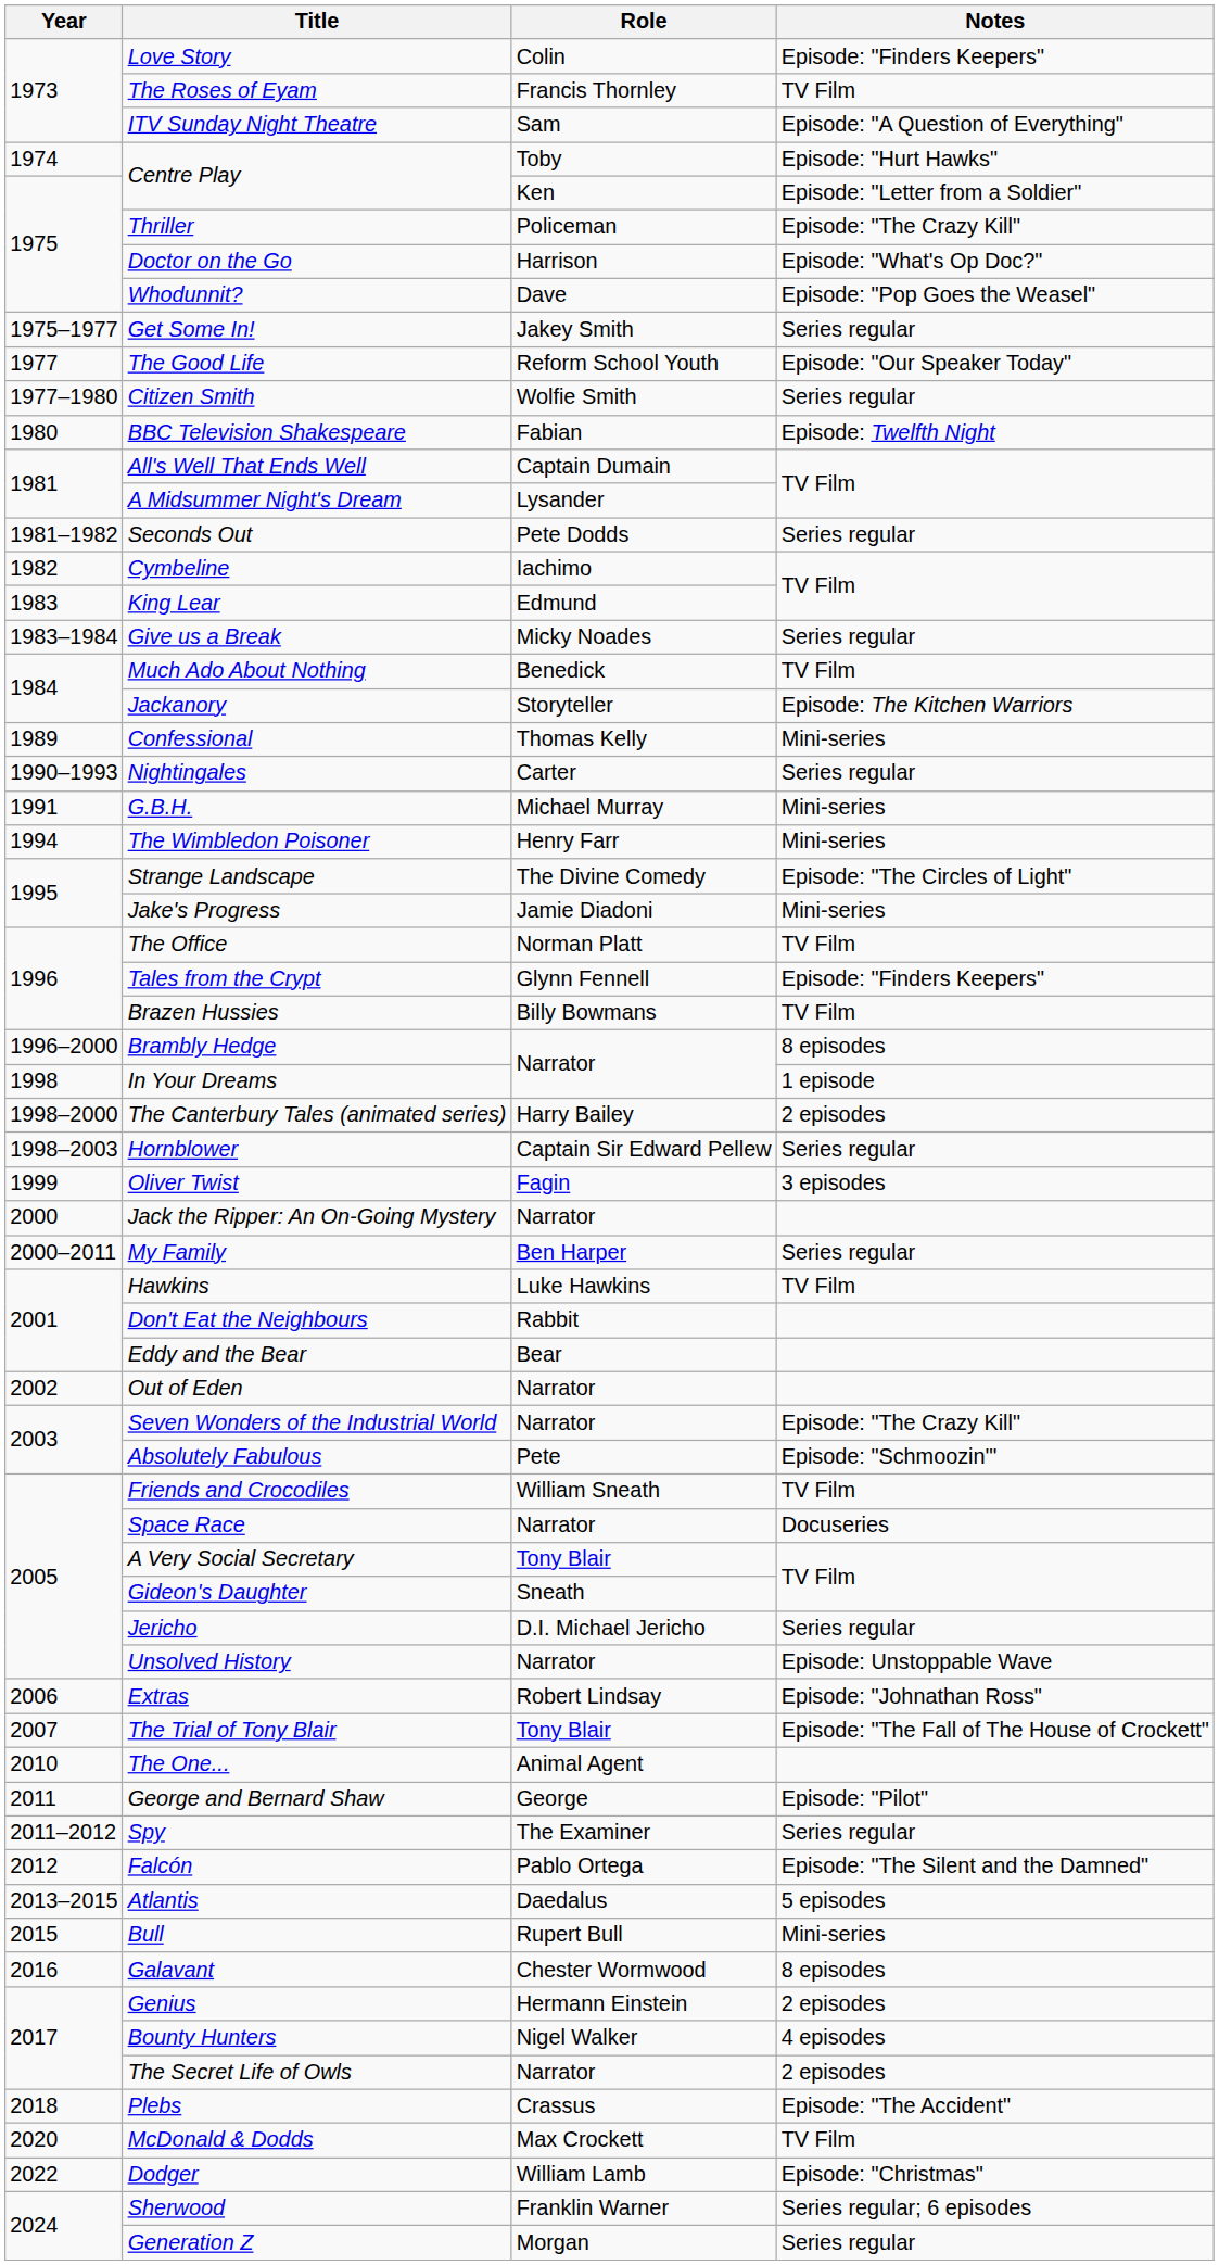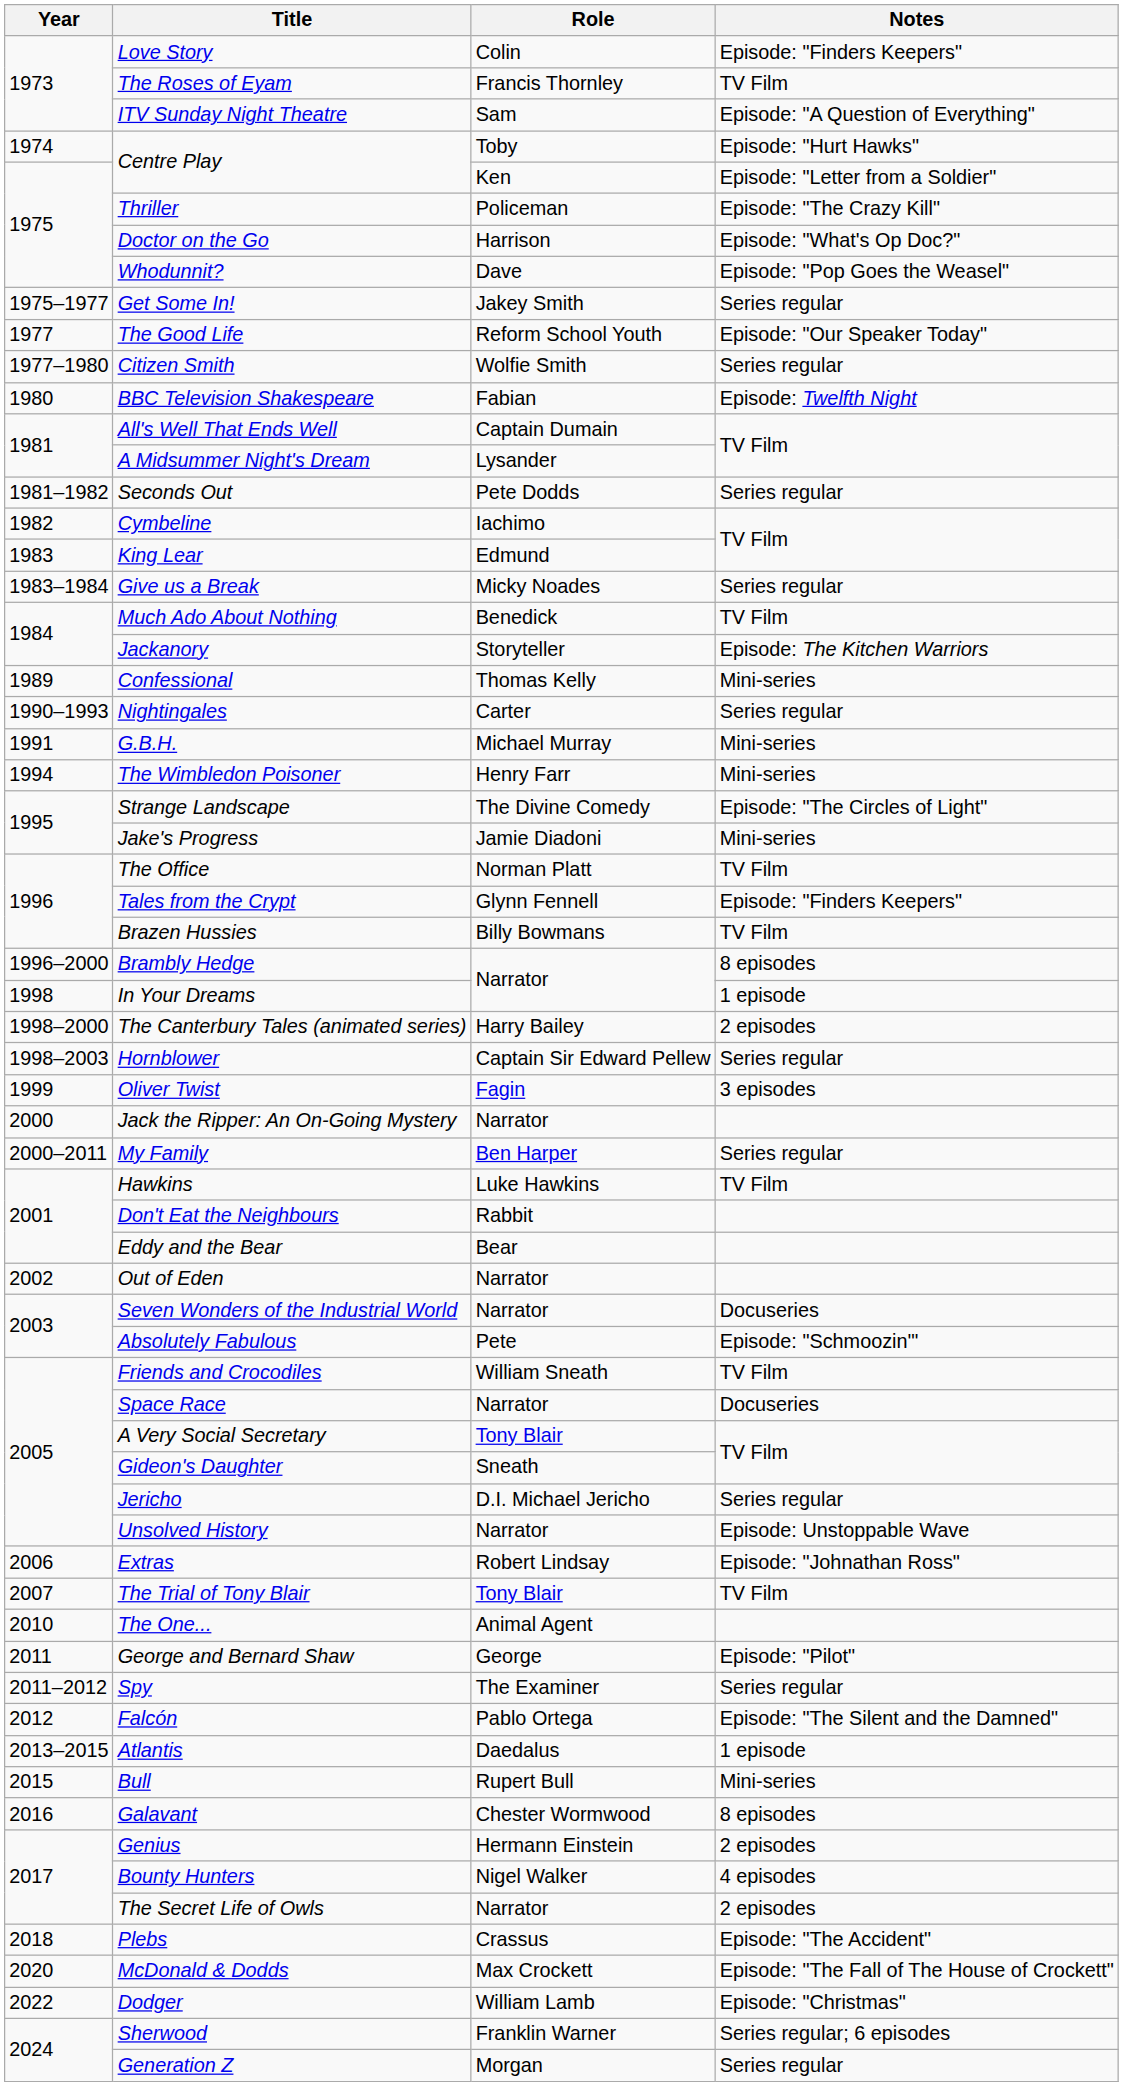 <table class="wikitable">
 <tr>
 <th>Year</th>
 <th>Title</th>
 <th>Role</th>
 <th>Notes</th>
 </tr>
 <tr>
 <td rowspan="3">1973</td>
 <td><em><a href='#'>Love Story</a></em></td>
 <td>Colin</td>
 <td>Episode: "Finders Keepers"</td>
 </tr>
 <tr>
 <td><em><a href='#'>The Roses of Eyam</a></em></td>
 <td>Francis Thornley</td>
 <td>TV Film</td>
 </tr>
 <tr>
 <td><em><a href='#'>ITV Sunday Night Theatre</a></em></td>
 <td>Sam</td>
 <td>Episode: "A Question of Everything"</td>
 </tr>
 <tr>
 <td>1974</td>
 <td rowspan="2"><em>Centre Play</em></td>
 <td>Toby</td>
 <td>Episode: "Hurt Hawks"</td>
 </tr>
 <tr>
 <td rowspan="4">1975</td>
 <td>Ken</td>
 <td>Episode: "Letter from a Soldier"</td>
 </tr>
 <tr>
 <td><em><a href='#'>Thriller</a></em></td>
 <td>Policeman</td>
 <td>Episode: "The Crazy Kill"</td>
 </tr>
 <tr>
 <td><em><a href='#'>Doctor on the Go</a></em></td>
 <td>Harrison</td>
 <td>Episode: "What's Op Doc?"</td>
 </tr>
 <tr>
 <td><em><a href='#'>Whodunnit?</a></em></td>
 <td>Dave</td>
 <td>Episode: "Pop Goes the Weasel"</td>
 </tr>
 <tr>
 <td>1975–1977</td>
 <td><em><a href='#'>Get Some In!</a></em></td>
 <td>Jakey Smith</td>
 <td>Series regular</td>
 </tr>
 <tr>
 <td>1977</td>
 <td><em><a href='#'>The Good Life</a></em></td>
 <td>Reform School Youth</td>
 <td>Episode: "Our Speaker Today"</td>
 </tr>
 <tr>
 <td>1977–1980</td>
 <td><em><a href='#'>Citizen Smith</a></em></td>
 <td>Wolfie Smith</td>
 <td>Series regular</td>
 </tr>
 <tr>
 <td>1980</td>
 <td><em><a href='#'>BBC Television Shakespeare</a></em></td>
 <td>Fabian</td>
 <td>Episode: <em><a href='#'>Twelfth Night</a></em></td>
 </tr>
 <tr>
 <td rowspan="2">1981</td>
 <td><em><a href='#'>All's Well That Ends Well</a></em></td>
 <td>Captain Dumain</td>
 <td rowspan="2">TV Film</td>
 </tr>
 <tr>
 <td><em><a href='#'>A Midsummer Night's Dream</a></em></td>
 <td>Lysander</td>
 </tr>
 <tr>
 <td>1981–1982</td>
 <td><em>Seconds Out</em></td>
 <td>Pete Dodds</td>
 <td>Series regular</td>
 </tr>
 <tr>
 <td>1982</td>
 <td><em><a href='#'>Cymbeline</a></em></td>
 <td>Iachimo</td>
 <td rowspan="2">TV Film</td>
 </tr>
 <tr>
 <td>1983</td>
 <td><em><a href='#'>King Lear</a></em></td>
 <td>Edmund</td>
 </tr>
 <tr>
 <td>1983–1984</td>
 <td><em><a href='#'>Give us a Break</a></em></td>
 <td>Micky Noades</td>
 <td>Series regular</td>
 </tr>
 <tr>
 <td rowspan="2">1984</td>
 <td><em><a href='#'>Much Ado About Nothing</a></em></td>
 <td>Benedick</td>
 <td>TV Film</td>
 </tr>
 <tr>
 <td><em><a href='#'>Jackanory</a></em></td>
 <td>Storyteller</td>
 <td>Episode: <em>The Kitchen Warriors</em></td>
 </tr>
 <tr>
 <td>1989</td>
 <td><em><a href='#'>Confessional</a></em></td>
 <td>Thomas Kelly</td>
 <td>Mini-series</td>
 </tr>
 <tr>
 <td>1990–1993</td>
 <td><em><a href='#'>Nightingales</a></em></td>
 <td>Carter</td>
 <td>Series regular</td>
 </tr>
 <tr>
 <td>1991</td>
 <td><em><a href='#'>G.B.H.</a></em></td>
 <td>Michael Murray</td>
 <td>Mini-series</td>
 </tr>
 <tr>
 <td>1994</td>
 <td><em><a href='#'>The Wimbledon Poisoner</a></em></td>
 <td>Henry Farr</td>
 <td>Mini-series</td>
 </tr>
 <tr>
 <td rowspan="2">1995</td>
 <td><em>Strange Landscape</em></td>
 <td>The Divine Comedy</td>
 <td>Episode: "The Circles of Light"</td>
 </tr>
 <tr>
 <td><em>Jake's Progress</em></td>
 <td>Jamie Diadoni</td>
 <td>Mini-series</td>
 </tr>
 <tr>
 <td rowspan="3">1996</td>
 <td><em>The Office</em></td>
 <td>Norman Platt</td>
 <td>TV Film</td>
 </tr>
 <tr>
 <td><em><a href='#'>Tales from the Crypt</a></em></td>
 <td>Glynn Fennell</td>
 <td>Episode: "Finders Keepers"</td>
 </tr>
 <tr>
 <td><em>Brazen Hussies</em></td>
 <td>Billy Bowmans</td>
 <td>TV Film</td>
 </tr>
 <tr>
 <td>1996–2000</td>
 <td><em><a href='#'>Brambly Hedge</a></em></td>
 <td rowspan="2">Narrator</td>
 <td>8 episodes</td>
 </tr>
 <tr>
 <td>1998</td>
 <td><em>In Your Dreams</em></td>
 <td>1 episode</td>
 </tr>
 <tr>
 <td>1998–2000</td>
 <td><em>The Canterbury Tales (animated series)</em></td>
 <td>Harry Bailey</td>
 <td>2 episodes</td>
 </tr>
 <tr>
 <td>1998–2003</td>
 <td><em><a href='#'>Hornblower</a></em></td>
 <td>Captain Sir Edward Pellew</td>
 <td>Series regular</td>
 </tr>
 <tr>
 <td>1999</td>
 <td><em><a href='#'>Oliver Twist</a></em></td>
 <td><a href='#'>Fagin</a></td>
 <td>3 episodes</td>
 </tr>
 <tr>
 <td>2000</td>
 <td><em>Jack the Ripper: An On-Going Mystery</em></td>
 <td>Narrator</td>
 <td></td>
 </tr>
 <tr>
 <td>2000–2011</td>
 <td><em><a href='#'>My Family</a></em></td>
 <td><a href='#'>Ben Harper</a></td>
 <td>Series regular</td>
 </tr>
 <tr>
 <td rowspan="3">2001</td>
 <td><em>Hawkins</em></td>
 <td>Luke Hawkins</td>
 <td>TV Film</td>
 </tr>
 <tr>
 <td><em><a href='#'>Don't Eat the Neighbours</a></em></td>
 <td>Rabbit</td>
 <td></td>
 </tr>
 <tr>
 <td><em>Eddy and the Bear</em></td>
 <td>Bear</td>
 <td></td>
 </tr>
 <tr>
 <td>2002</td>
 <td><em>Out of Eden</em></td>
 <td>Narrator</td>
 <td></td>
 </tr>
 <tr>
 <td rowspan="2">2003</td>
 <td><em><a href='#'>Seven Wonders of the Industrial World</a></em></td>
 <td>Narrator</td>
-<td>Episode: "The Crazy Kill"</td>
+<td>Docuseries</td>
 </tr>
 <tr>
 <td><em><a href='#'>Absolutely Fabulous</a></em></td>
 <td>Pete</td>
 <td>Episode: "Schmoozin'"</td>
 </tr>
 <tr>
 <td rowspan="6">2005</td>
 <td><em><a href='#'>Friends and Crocodiles</a></em></td>
 <td>William Sneath</td>
 <td>TV Film</td>
 </tr>
 <tr>
 <td><em><a href='#'>Space Race</a></em></td>
 <td>Narrator</td>
 <td>Docuseries</td>
 </tr>
 <tr>
 <td><em>A Very Social Secretary</em></td>
 <td><a href='#'>Tony Blair</a></td>
 <td rowspan="2">TV Film</td>
 </tr>
 <tr>
 <td><em><a href='#'>Gideon's Daughter</a></em></td>
 <td>Sneath</td>
 </tr>
 <tr>
 <td><em><a href='#'>Jericho</a></em></td>
 <td>D.I. Michael Jericho</td>
 <td>Series regular</td>
 </tr>
 <tr>
 <td><em><a href='#'>Unsolved History</a></em></td>
 <td>Narrator</td>
 <td>Episode: Unstoppable Wave</td>
 </tr>
 <tr>
 <td>2006</td>
 <td><em><a href='#'>Extras</a></em></td>
 <td>Robert Lindsay</td>
 <td>Episode: "Johnathan Ross"</td>
 </tr>
 <tr>
 <td>2007</td>
 <td><em><a href='#'>The Trial of Tony Blair</a></em></td>
 <td><a href='#'>Tony Blair</a></td>
-<td>Episode: "The Fall of The House of Crockett"</td>
+<td>TV Film</td>
 </tr>
 <tr>
 <td>2010</td>
 <td><em><a href='#'>The One...</a></em></td>
 <td>Animal Agent</td>
 <td></td>
 </tr>
 <tr>
 <td>2011</td>
 <td><em>George and Bernard Shaw</em></td>
 <td>George</td>
 <td>Episode: "Pilot"</td>
 </tr>
 <tr>
 <td>2011–2012</td>
 <td><em><a href='#'>Spy</a></em></td>
 <td>The Examiner</td>
 <td>Series regular</td>
 </tr>
 <tr>
 <td>2012</td>
 <td><em><a href='#'>Falcón</a></em></td>
 <td>Pablo Ortega</td>
 <td>Episode: "The Silent and the Damned"</td>
 </tr>
 <tr>
 <td>2013–2015</td>
 <td><em><a href='#'>Atlantis</a></em></td>
 <td>Daedalus</td>
-<td>5 episodes</td>
+<td>1 episode</td>
 </tr>
 <tr>
 <td>2015</td>
 <td><em><a href='#'>Bull</a></em></td>
 <td>Rupert Bull</td>
 <td>Mini-series</td>
 </tr>
 <tr>
 <td>2016</td>
 <td><em><a href='#'>Galavant</a></em></td>
 <td>Chester Wormwood</td>
 <td>8 episodes</td>
 </tr>
 <tr>
 <td rowspan="3">2017</td>
 <td><em><a href='#'>Genius</a></em></td>
 <td>Hermann Einstein</td>
 <td>2 episodes</td>
 </tr>
 <tr>
 <td><em><a href='#'>Bounty Hunters</a></em></td>
 <td>Nigel Walker</td>
 <td>4 episodes</td>
 </tr>
 <tr>
 <td><em>The Secret Life of Owls</em></td>
 <td>Narrator</td>
 <td>2 episodes</td>
 </tr>
 <tr>
 <td>2018</td>
 <td><em><a href='#'>Plebs</a></em></td>
 <td>Crassus</td>
 <td>Episode: "The Accident"</td>
 </tr>
 <tr>
 <td>2020</td>
 <td><em><a href='#'>McDonald & Dodds</a></em></td>
 <td>Max Crockett</td>
-<td>TV Film</td>
+<td>Episode: "The Fall of The House of Crockett"</td>
 </tr>
 <tr>
 <td>2022</td>
 <td><em><a href='#'>Dodger</a></em></td>
 <td>William Lamb</td>
 <td>Episode: "Christmas"</td>
 </tr>
 <tr>
 <td rowspan="2">2024</td>
 <td><em><a href='#'>Sherwood</a></em></td>
 <td>Franklin Warner</td>
 <td>Series regular; 6 episodes</td>
 </tr>
 <tr>
 <td><em><a href='#'>Generation Z</a></em></td>
 <td>Morgan</td>
 <td>Series regular</td>
 </tr>
 </table>
